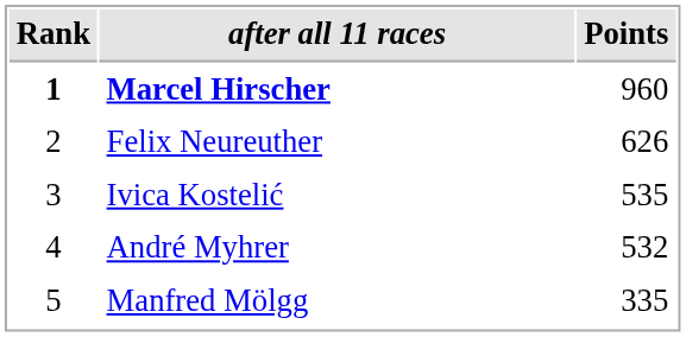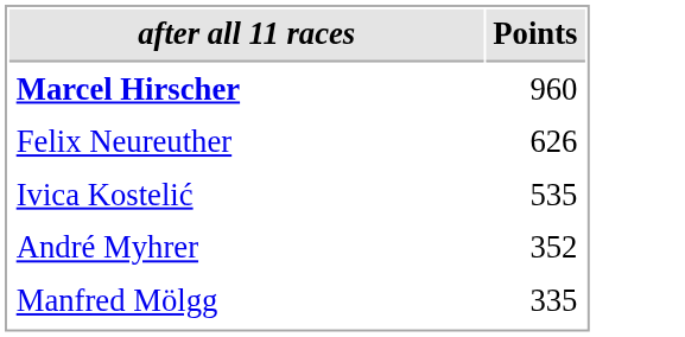 <table cellspacing="1" cellpadding="3" style="border:1px solid #AAAAAA;font-size:86%">
 <tr bgcolor="#E4E4E4">
-<th style="border-bottom:1px solid #AAAAAA" width=10>Rank</th>
 <th style="border-bottom:1px solid #AAAAAA" width=200><strong><em>after all 11 races</em></strong></th>
 <th style="border-bottom:1px solid #AAAAAA" width=20>Points</th>
 </tr>
 <tr>
-<td align="center"><strong>1</strong></td>
 <td> <strong><a href='#'>Marcel Hirscher</a> </strong></td>
 <td align="right">960</td>
 </tr>
 <tr>
-<td align="center">2</td>
 <td> <a href='#'>Felix Neureuther</a></td>
 <td align="right">626</td>
 </tr>
 <tr>
-<td align="center">3</td>
 <td> <a href='#'>Ivica Kostelić</a></td>
 <td align="right">535</td>
 </tr>
 <tr>
-<td align="center">4</td>
 <td> <a href='#'>André Myhrer</a></td>
-<td align="right">532</td>
+<td align="right">352</td>
 </tr>
 <tr>
-<td align="center">5</td>
 <td> <a href='#'>Manfred Mölgg</a></td>
 <td align="right">335</td>
 </tr>
 </table>
